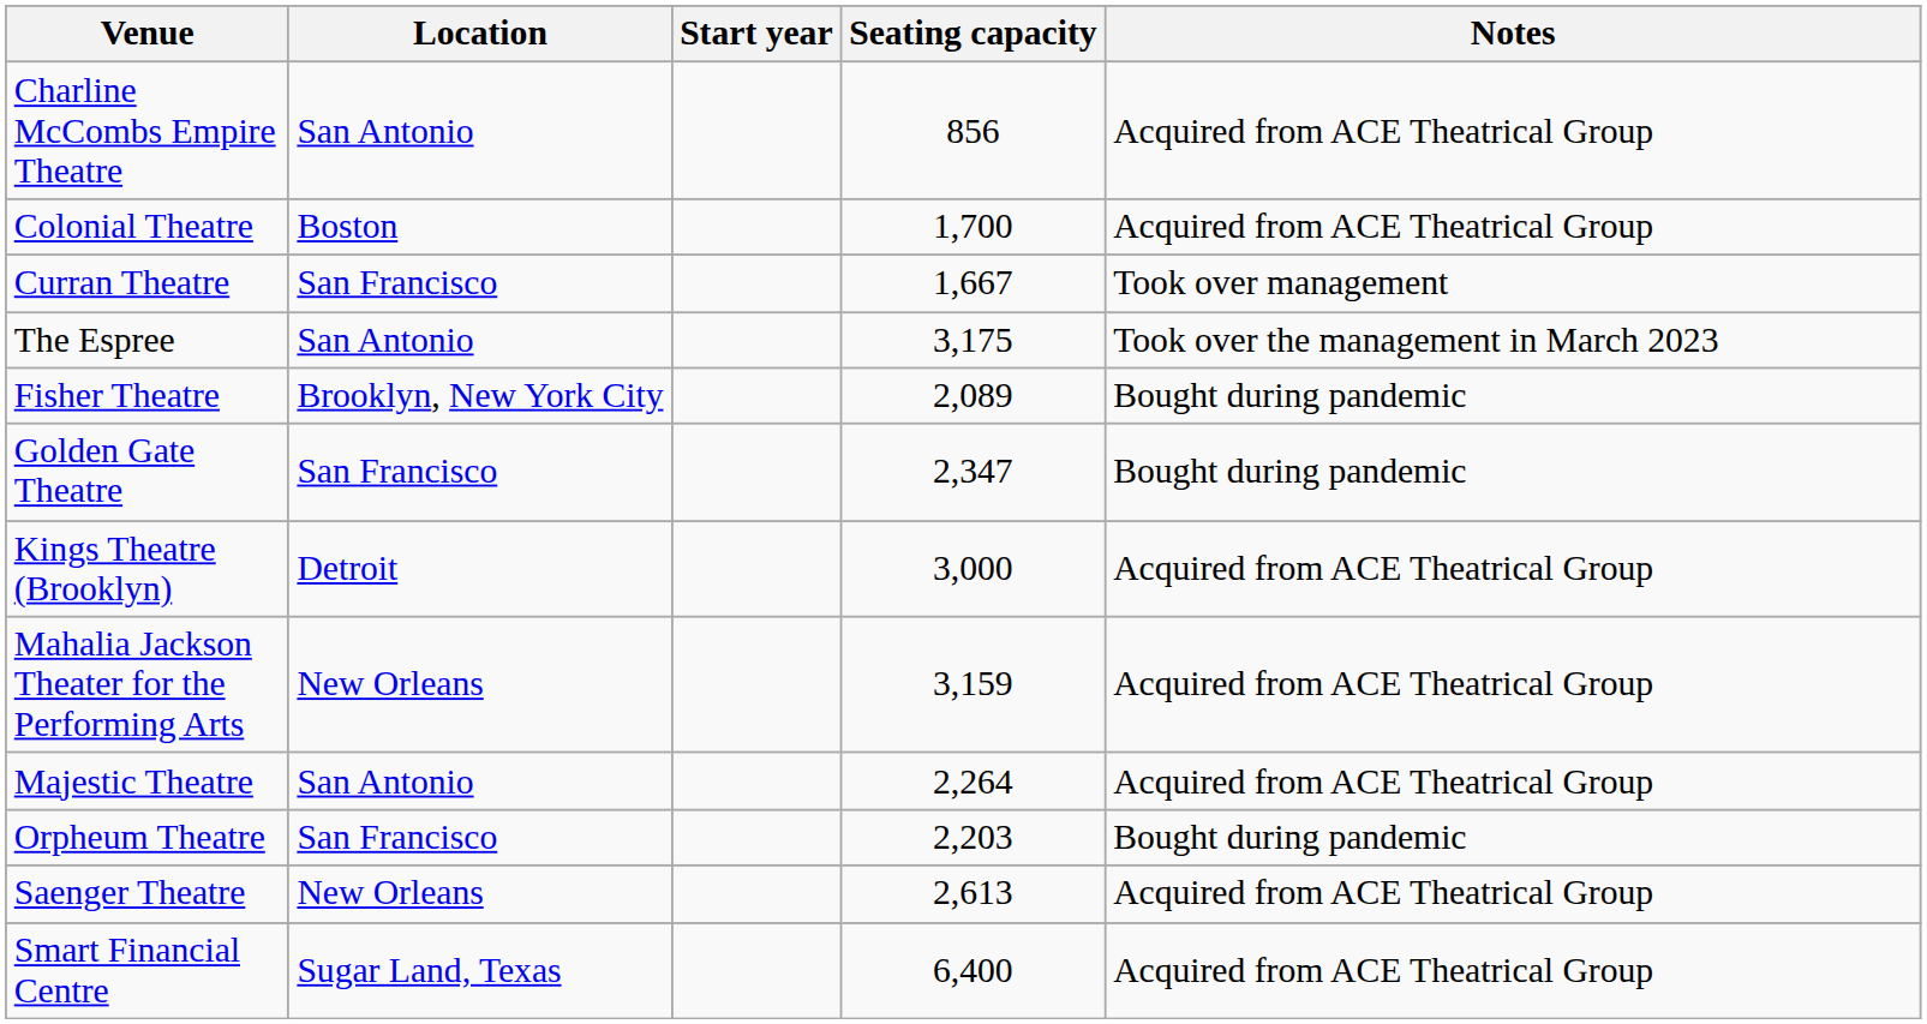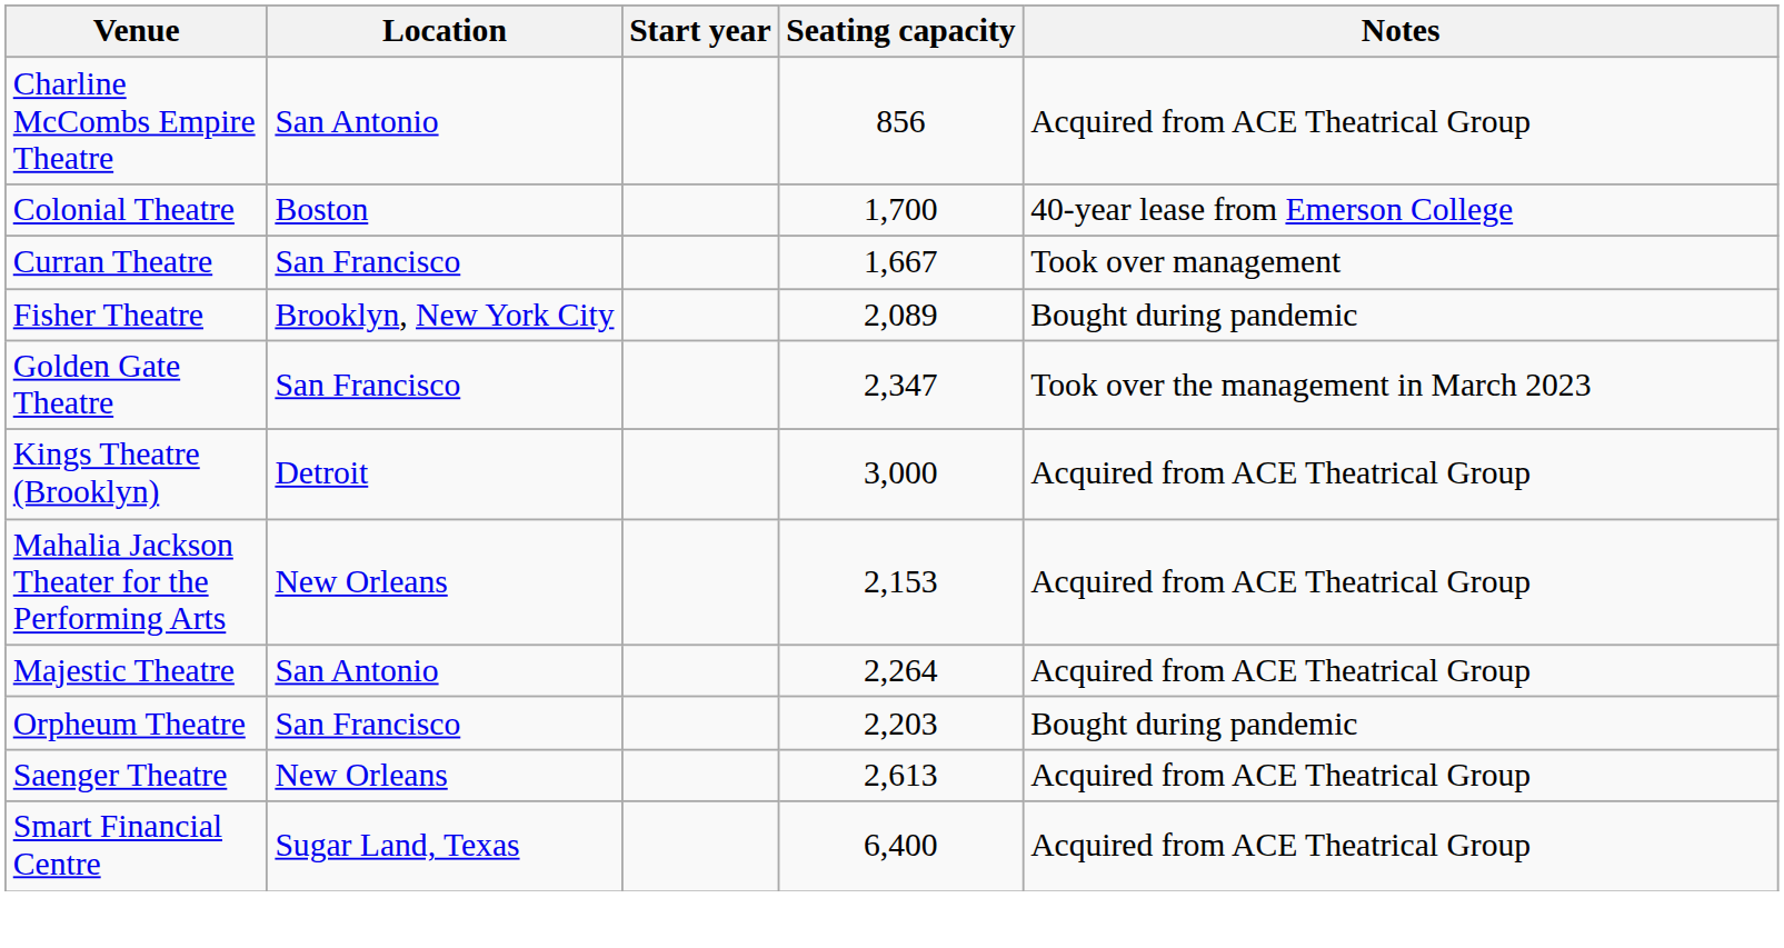 <table class="wikitable sortable">
 <tr>
 <th scope="col" style="width:120px;">Venue</th>
 <th scope="col">Location</th>
 <th scope="col">Start year</th>
 <th scope="col" data-sort-type="number">Seating capacity</th>
 <th scope="col" style="width:360px;">Notes</th>
 </tr>
 <tr>
 <td><a href='#'>Charline McCombs Empire Theatre</a></td>
 <td><a href='#'>San Antonio</a></td>
 <td style="text-align:center;"></td>
 <td style="text-align:center;">856</td>
 <td>Acquired from ACE Theatrical Group</td>
 </tr>
 <tr>
 <td><a href='#'>Colonial Theatre</a></td>
 <td><a href='#'>Boston</a></td>
 <td style="text-align:center;"></td>
 <td style="text-align:center;">1,700</td>
-<td>Acquired from ACE Theatrical Group</td>
+<td>40-year lease from <a href='#'>Emerson College</a></td>
 </tr>
 <tr>
 <td><a href='#'>Curran Theatre</a></td>
 <td><a href='#'>San Francisco</a></td>
 <td style="text-align:center;"></td>
 <td style="text-align:center;">1,667</td>
 <td>Took over management</td>
-</tr>
-<tr>
-<td>The Espree</td>
-<td><a href='#'>San Antonio</a></td>
-<td style="text-align:center;"></td>
-<td style="text-align:center;">3,175</td>
-<td>Took over the management in March 2023 </td>
 </tr>
 <tr>
 <td><a href='#'>Fisher Theatre</a></td>
 <td><a href='#'>Brooklyn</a>, <a href='#'>New York City</a></td>
 <td style="text-align:center;"></td>
 <td style="text-align:center;">2,089</td>
 <td>Bought during pandemic</td>
 </tr>
 <tr>
 <td><a href='#'>Golden Gate Theatre</a></td>
 <td><a href='#'>San Francisco</a></td>
 <td style="text-align:center;"></td>
 <td style="text-align:center;">2,347</td>
-<td>Bought during pandemic</td>
+<td>Took over the management in March 2023 </td>
 </tr>
 <tr>
 <td><a href='#'>Kings Theatre (Brooklyn)</a></td>
 <td><a href='#'>Detroit</a></td>
 <td style="text-align:center;"></td>
 <td style="text-align:center;">3,000</td>
 <td>Acquired from ACE Theatrical Group</td>
 </tr>
 <tr>
 <td><a href='#'>Mahalia Jackson Theater for the Performing Arts</a></td>
 <td><a href='#'>New Orleans</a></td>
 <td style="text-align:center;"></td>
-<td style="text-align:center;">3,159</td>
+<td style="text-align:center;">2,153</td>
 <td>Acquired from ACE Theatrical Group</td>
 </tr>
 <tr>
 <td><a href='#'>Majestic Theatre</a></td>
 <td><a href='#'>San Antonio</a></td>
 <td style="text-align:center;"></td>
 <td style="text-align:center;">2,264</td>
 <td>Acquired from ACE Theatrical Group</td>
 </tr>
 <tr>
 <td><a href='#'>Orpheum Theatre</a></td>
 <td><a href='#'>San Francisco</a></td>
 <td style="text-align:center;"></td>
 <td style="text-align:center;">2,203</td>
 <td>Bought during pandemic</td>
 </tr>
 <tr>
 <td><a href='#'>Saenger Theatre</a></td>
 <td><a href='#'>New Orleans</a></td>
 <td style="text-align:center;"></td>
 <td style="text-align:center;">2,613</td>
 <td>Acquired from ACE Theatrical Group</td>
 </tr>
 <tr>
 <td><a href='#'>Smart Financial Centre</a></td>
 <td><a href='#'>Sugar Land, Texas</a></td>
 <td style="text-align:center;"></td>
 <td style="text-align:center;">6,400</td>
 <td>Acquired from ACE Theatrical Group</td>
 </tr>
 </table>
